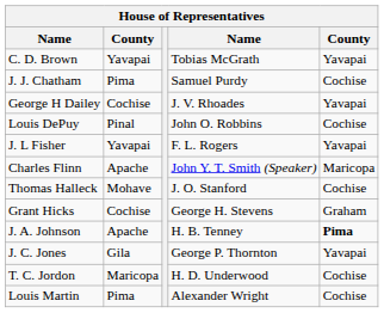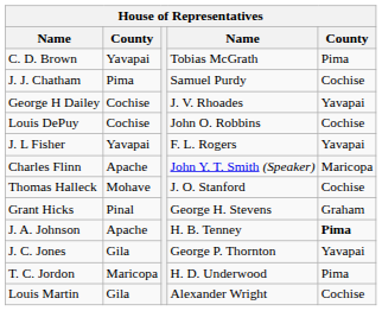 <table class="wikitable" style="float: right">
 <tr>
 <th colspan="5">House of Representatives</th>
 </tr>
 <tr>
 <th>Name</th>
 <th>County</th>
 <th rowspan="13"></th>
 <th>Name</th>
 <th>County</th>
 </tr>
 <tr>
 <td>C. D. Brown</td>
 <td>Yavapai</td>
 <td>Tobias McGrath</td>
-<td>Yavapai</td>
+<td>Pima</td>
 </tr>
 <tr>
 <td>J. J. Chatham</td>
 <td>Pima</td>
 <td>Samuel Purdy</td>
 <td>Cochise</td>
 </tr>
 <tr>
 <td>George H Dailey</td>
 <td>Cochise</td>
 <td>J. V. Rhoades</td>
 <td>Yavapai</td>
 </tr>
 <tr>
 <td>Louis DePuy</td>
-<td>Pinal</td>
+<td>Cochise</td>
 <td>John O. Robbins</td>
 <td>Cochise</td>
 </tr>
 <tr>
 <td>J. L Fisher</td>
 <td>Yavapai</td>
 <td>F. L. Rogers</td>
 <td>Yavapai</td>
 </tr>
 <tr>
 <td>Charles Flinn</td>
 <td>Apache</td>
 <td><a href='#'>John Y. T. Smith</a> <em>(Speaker)</em></td>
 <td>Maricopa</td>
 </tr>
 <tr>
 <td>Thomas Halleck</td>
 <td>Mohave</td>
 <td>J. O. Stanford</td>
 <td>Cochise</td>
 </tr>
 <tr>
 <td>Grant Hicks</td>
-<td>Cochise</td>
+<td>Pinal</td>
 <td>George H. Stevens</td>
 <td>Graham</td>
 </tr>
 <tr>
 <td>J. A. Johnson</td>
 <td>Apache</td>
 <td>H. B. Tenney</td>
 <td><strong>Pima</strong></td>
 </tr>
 <tr>
 <td>J. C. Jones</td>
 <td>Gila</td>
 <td>George P. Thornton</td>
 <td>Yavapai</td>
 </tr>
 <tr>
 <td>T. C. Jordon</td>
 <td>Maricopa</td>
 <td>H. D. Underwood</td>
-<td>Cochise</td>
+<td>Pima</td>
 </tr>
 <tr>
 <td>Louis Martin</td>
-<td>Pima</td>
+<td>Gila</td>
 <td>Alexander Wright</td>
 <td>Cochise</td>
 </tr>
 </table>
